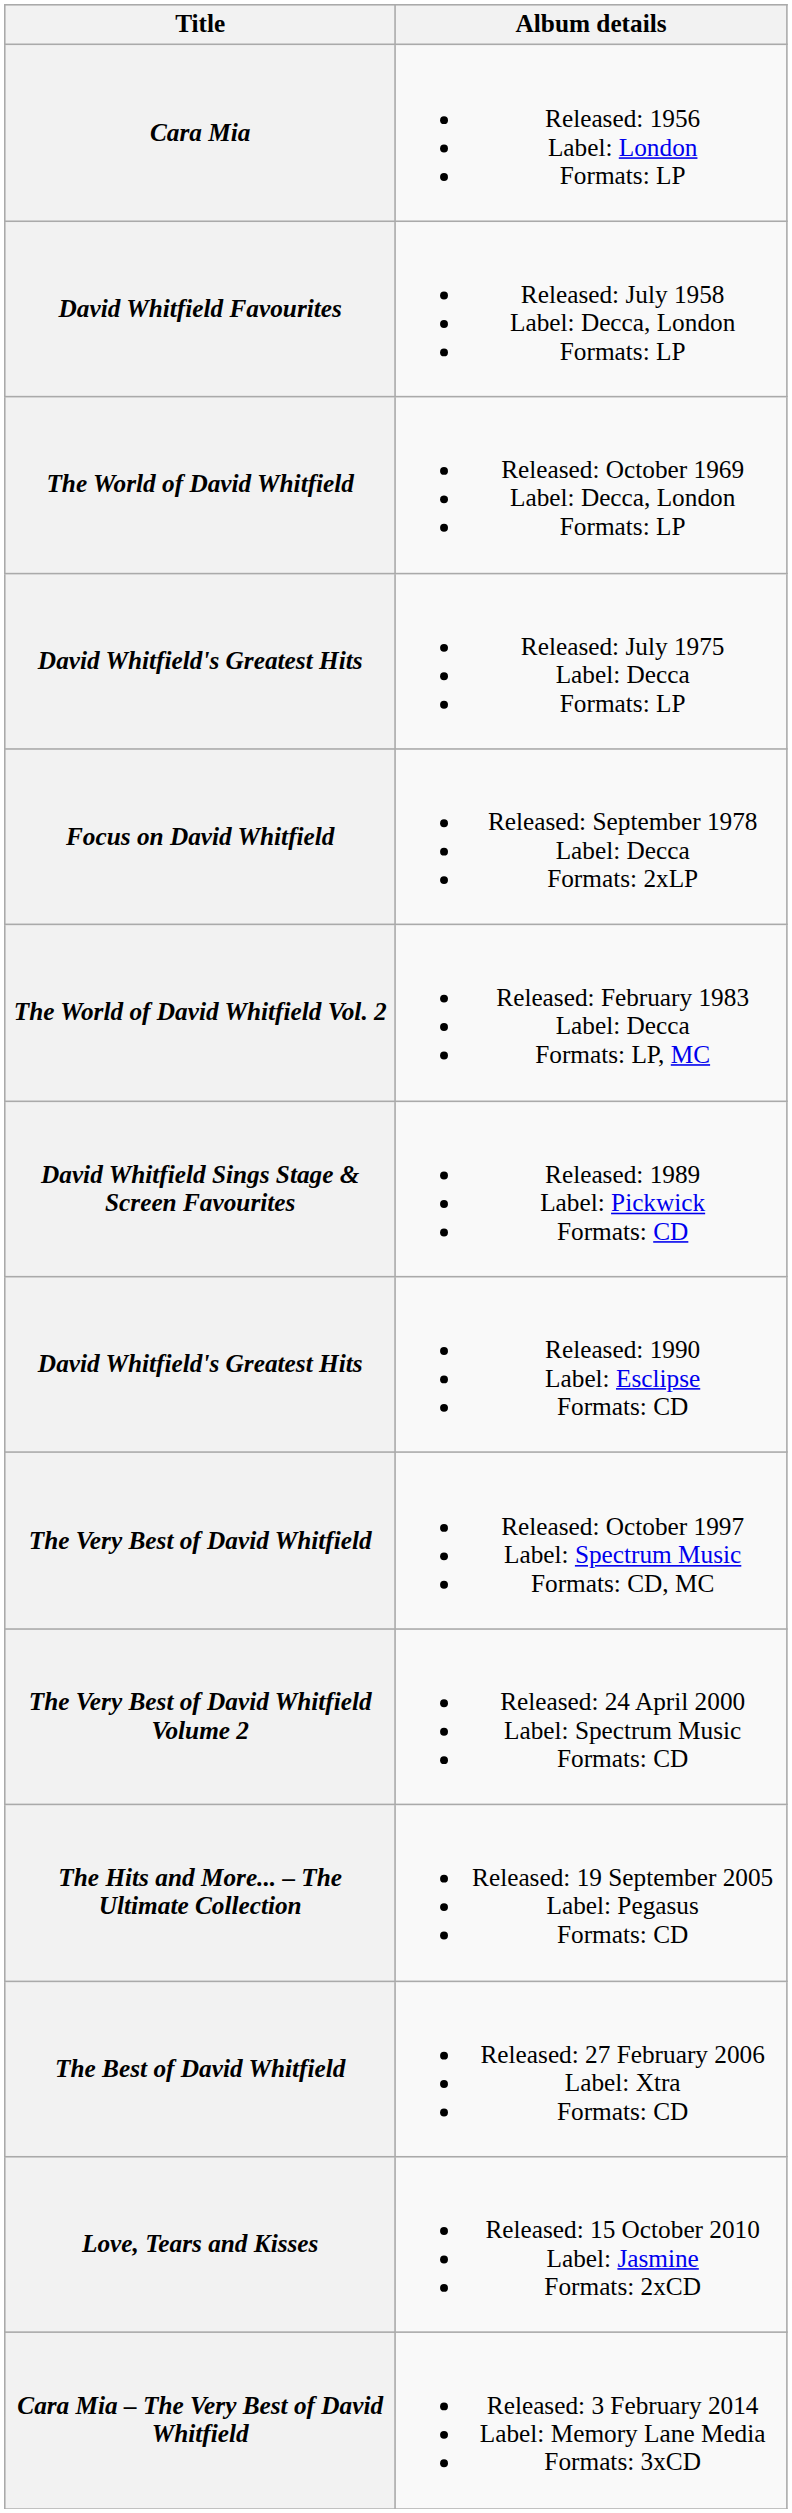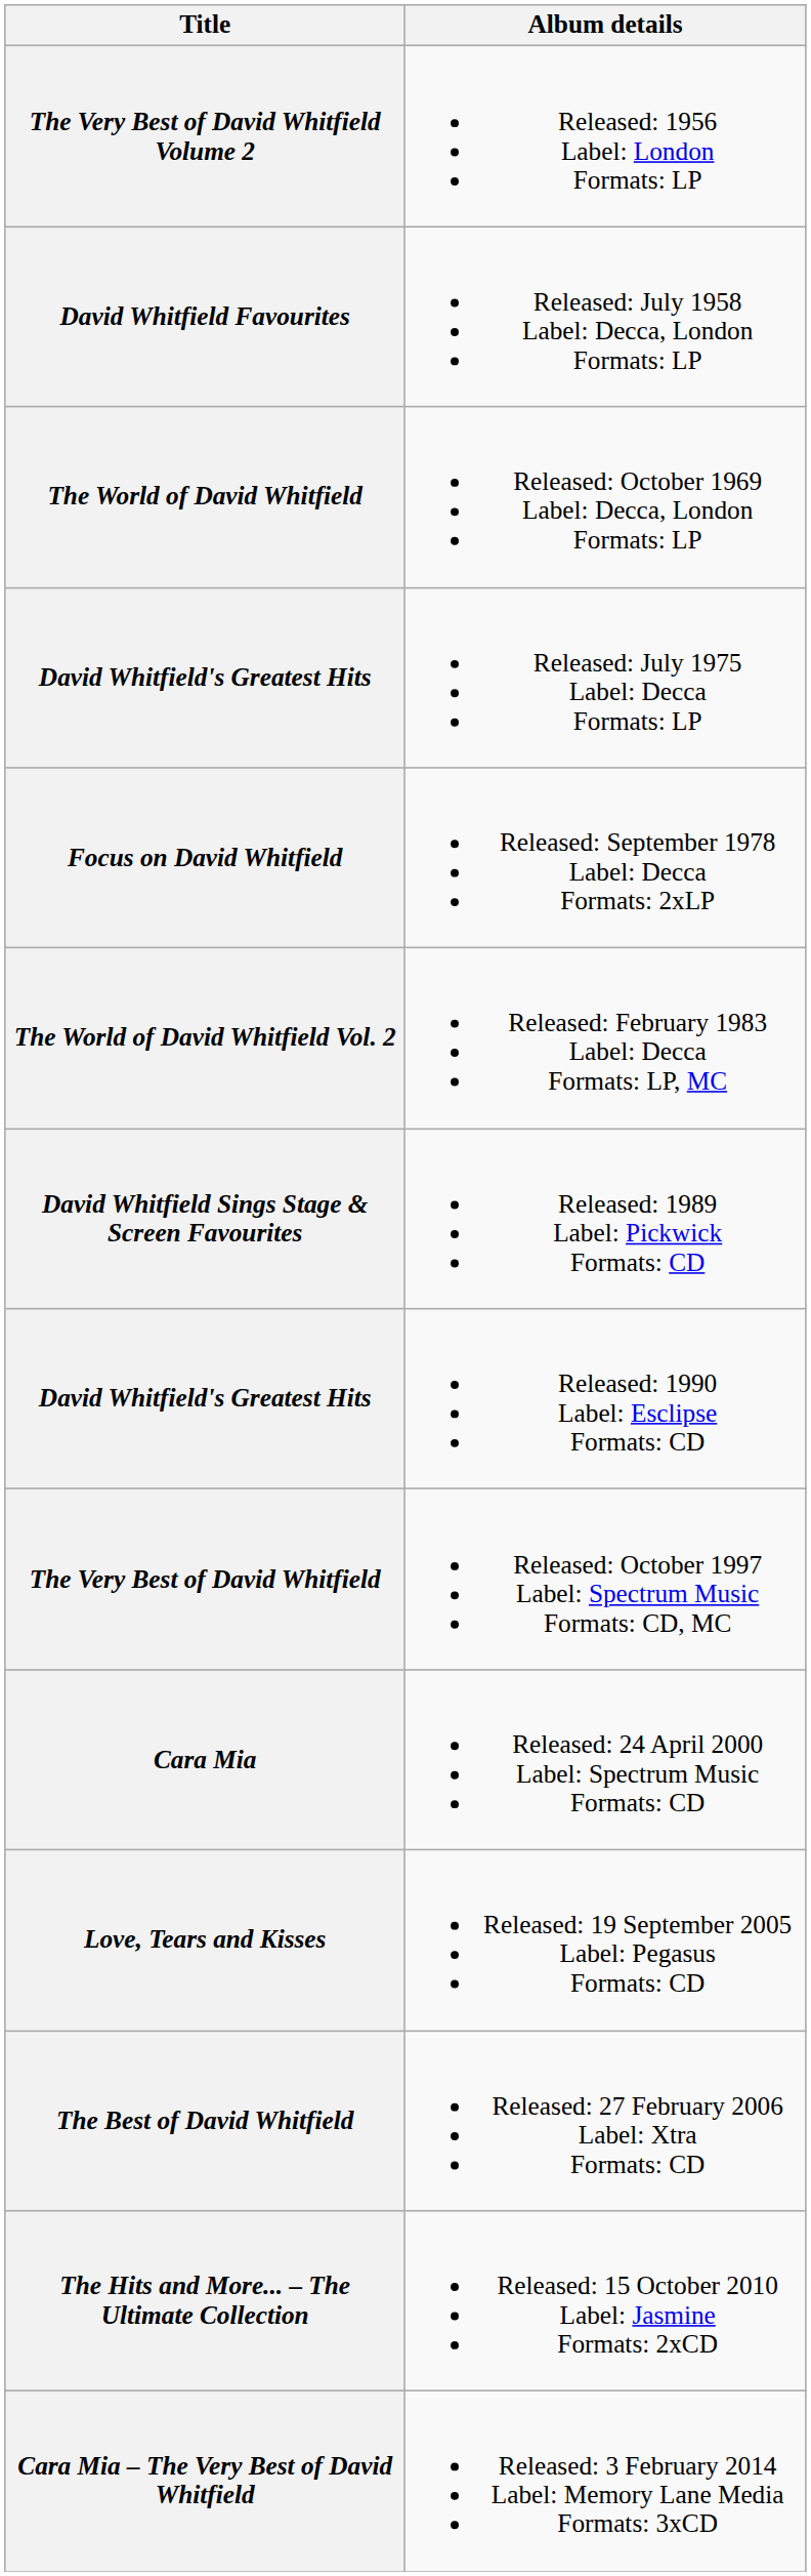 <table class="wikitable plainrowheaders" style="text-align:center;">
 <tr>
 <th scope="col" style="width:15em;">Title</th>
 <th scope="col" style="width:15em;">Album details</th>
 </tr>
 <tr>
-<th scope="row"><em>Cara Mia</em></th>
+<th scope="row"><em>The Very Best of David Whitfield Volume 2</em></th>
 <td><br><ul><li>Released: 1956</li><li>Label: <a href='#'>London</a></li><li>Formats: LP</li></ul></td>
 </tr>
 <tr>
 <th scope="row"><em>David Whitfield Favourites</em></th>
 <td><br><ul><li>Released: July 1958</li><li>Label: Decca, London</li><li>Formats: LP</li></ul></td>
 </tr>
 <tr>
 <th scope="row"><em>The World of David Whitfield</em></th>
 <td><br><ul><li>Released: October 1969</li><li>Label: Decca, London</li><li>Formats: LP</li></ul></td>
 </tr>
 <tr>
 <th scope="row"><em>David Whitfield's Greatest Hits</em></th>
 <td><br><ul><li>Released: July 1975</li><li>Label: Decca</li><li>Formats: LP</li></ul></td>
 </tr>
 <tr>
 <th scope="row"><em>Focus on David Whitfield</em></th>
 <td><br><ul><li>Released: September 1978</li><li>Label: Decca</li><li>Formats: 2xLP</li></ul></td>
 </tr>
 <tr>
 <th scope="row"><em>The World of David Whitfield Vol. 2</em></th>
 <td><br><ul><li>Released: February 1983</li><li>Label: Decca</li><li>Formats: LP, <a href='#'>MC</a></li></ul></td>
 </tr>
 <tr>
 <th scope="row"><em>David Whitfield Sings Stage & Screen Favourites</em></th>
 <td><br><ul><li>Released: 1989</li><li>Label: <a href='#'>Pickwick</a></li><li>Formats: <a href='#'>CD</a></li></ul></td>
 </tr>
 <tr>
 <th scope="row"><em>David Whitfield's Greatest Hits</em></th>
 <td><br><ul><li>Released: 1990</li><li>Label: <a href='#'>Esclipse</a></li><li>Formats: CD</li></ul></td>
 </tr>
 <tr>
 <th scope="row"><em>The Very Best of David Whitfield</em></th>
 <td><br><ul><li>Released: October 1997</li><li>Label: <a href='#'>Spectrum Music</a></li><li>Formats: CD, MC</li></ul></td>
 </tr>
 <tr>
-<th scope="row"><em>The Very Best of David Whitfield Volume 2</em></th>
+<th scope="row"><em>Cara Mia</em></th>
 <td><br><ul><li>Released: 24 April 2000</li><li>Label: Spectrum Music</li><li>Formats: CD</li></ul></td>
 </tr>
 <tr>
-<th scope="row"><em>The Hits and More... – The Ultimate Collection</em></th>
+<th scope="row"><em>Love, Tears and Kisses</em></th>
 <td><br><ul><li>Released: 19 September 2005</li><li>Label: Pegasus</li><li>Formats: CD</li></ul></td>
 </tr>
 <tr>
 <th scope="row"><em>The Best of David Whitfield</em></th>
 <td><br><ul><li>Released: 27 February 2006</li><li>Label: Xtra</li><li>Formats: CD</li></ul></td>
 </tr>
 <tr>
-<th scope="row"><em>Love, Tears and Kisses</em></th>
+<th scope="row"><em>The Hits and More... – The Ultimate Collection</em></th>
 <td><br><ul><li>Released: 15 October 2010</li><li>Label: <a href='#'>Jasmine</a></li><li>Formats: 2xCD</li></ul></td>
 </tr>
 <tr>
 <th scope="row"><em>Cara Mia – The Very Best of David Whitfield</em></th>
 <td><br><ul><li>Released: 3 February 2014</li><li>Label: Memory Lane Media</li><li>Formats: 3xCD</li></ul></td>
 </tr>
 </table>
